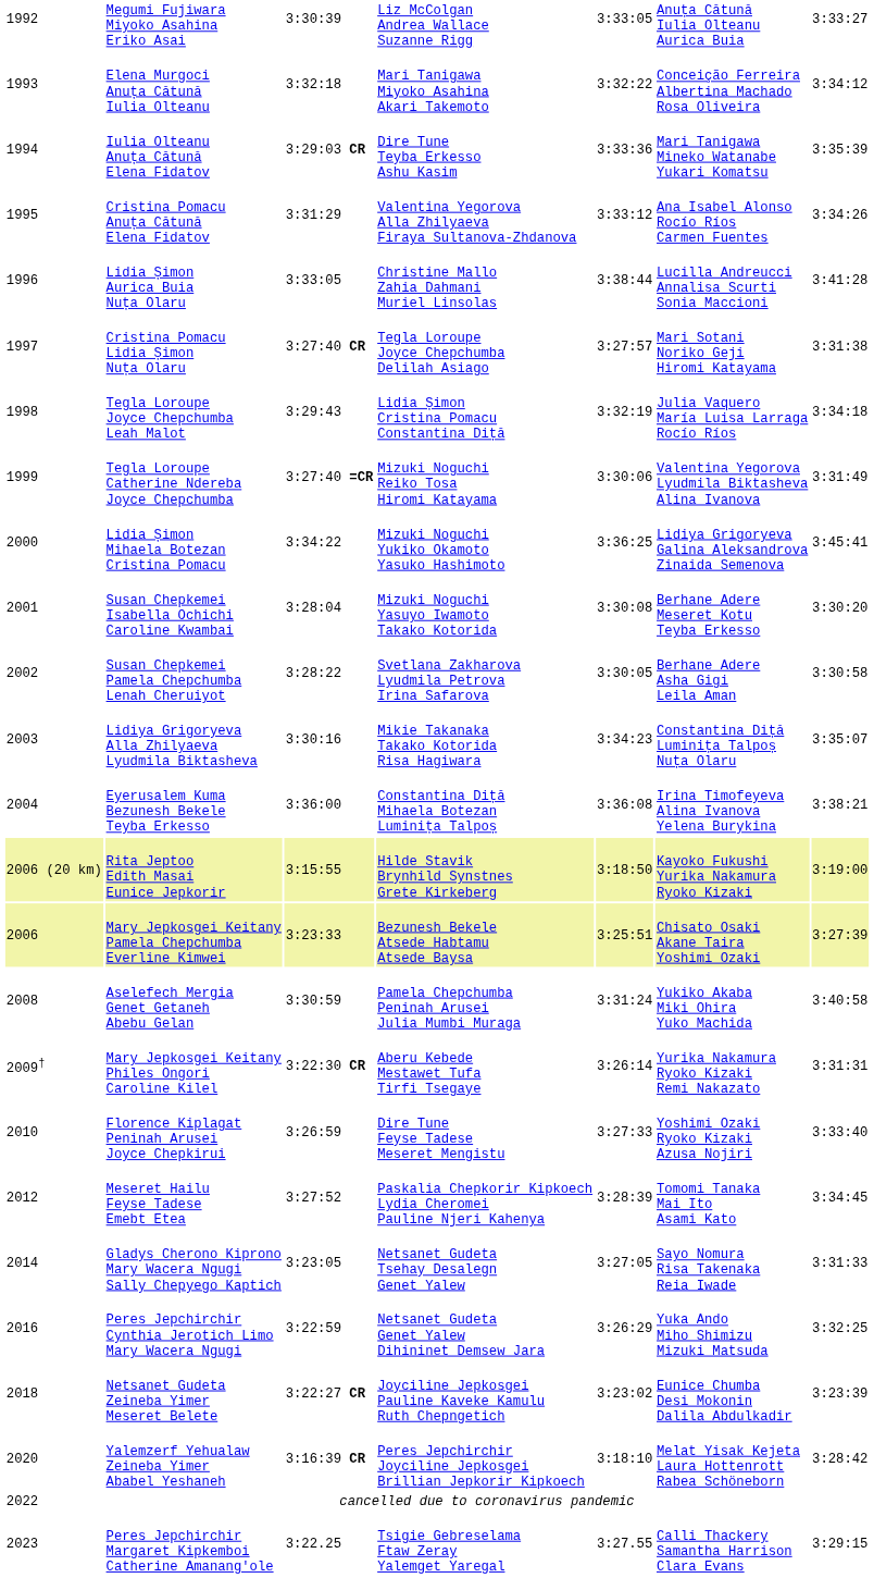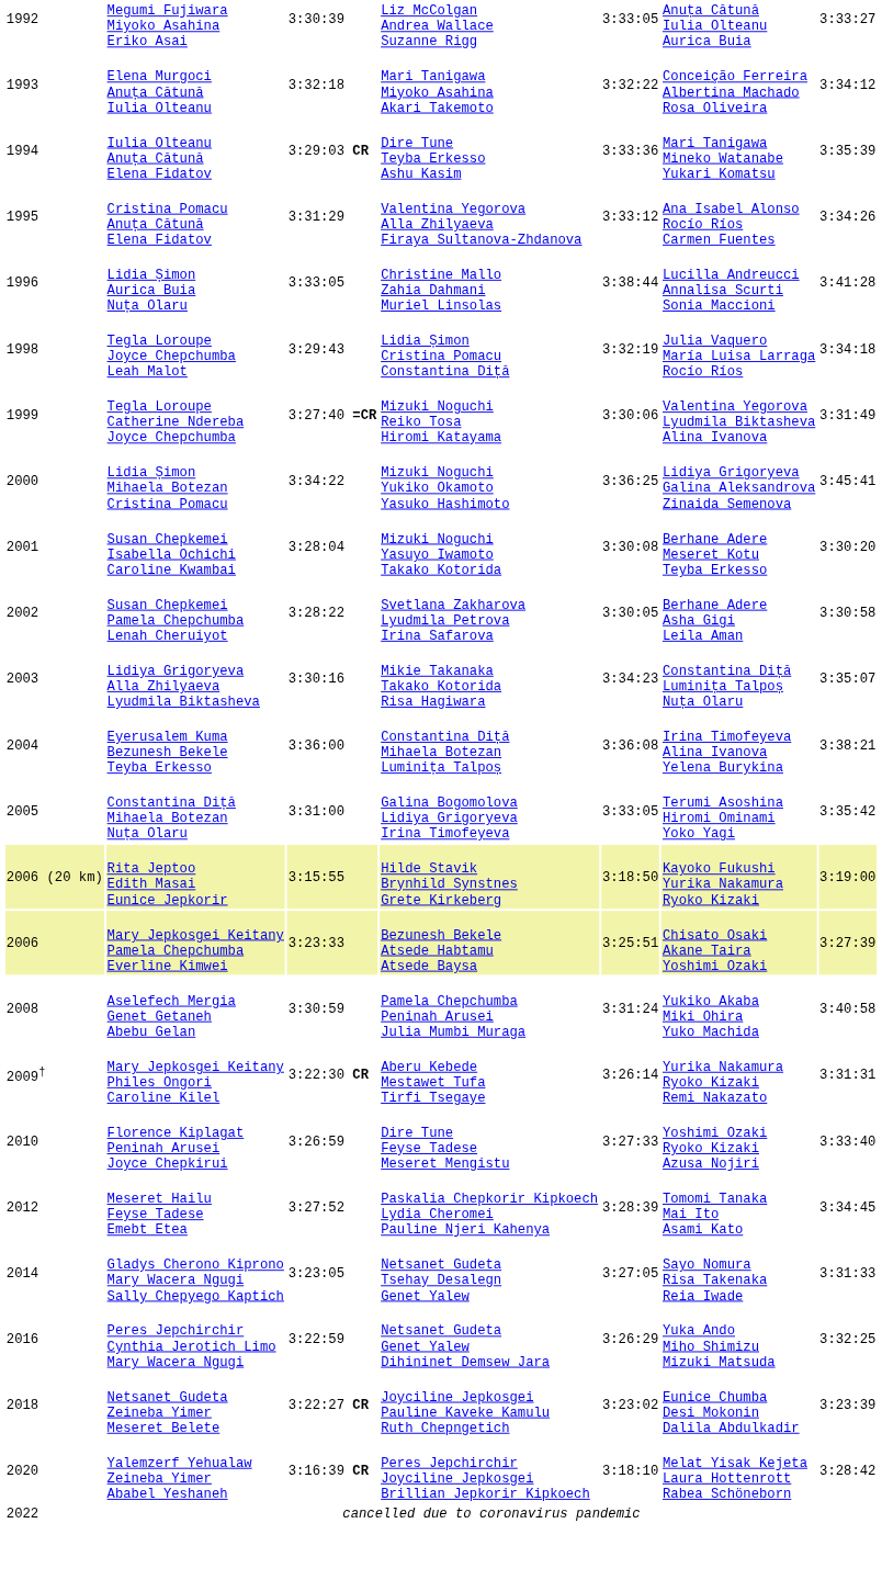 <table>
 <tr>
 <td>1992</td>
 <td> <br><a href='#'>Megumi Fujiwara</a><br><a href='#'>Miyoko Asahina</a><br><a href='#'>Eriko Asai</a></td>
 <td>3:30:39</td>
 <td> <br><a href='#'>Liz McColgan</a><br><a href='#'>Andrea Wallace</a><br><a href='#'>Suzanne Rigg</a></td>
 <td>3:33:05</td>
 <td> <br><a href='#'>Anuța Cătună</a><br><a href='#'>Iulia Olteanu</a><br><a href='#'>Aurica Buia</a></td>
 <td>3:33:27</td>
 </tr>
 <tr>
 <td>1993</td>
 <td> <br><a href='#'>Elena Murgoci</a><br><a href='#'>Anuța Cătună</a><br><a href='#'>Iulia Olteanu</a></td>
 <td>3:32:18</td>
 <td> <br><a href='#'>Mari Tanigawa</a><br><a href='#'>Miyoko Asahina</a><br><a href='#'>Akari Takemoto</a></td>
 <td>3:32:22</td>
 <td> <br><a href='#'>Conceição Ferreira</a><br><a href='#'>Albertina Machado</a><br><a href='#'>Rosa Oliveira</a></td>
 <td>3:34:12</td>
 </tr>
 <tr>
 <td>1994</td>
 <td> <br><a href='#'>Iulia Olteanu</a><br><a href='#'>Anuța Cătună</a><br><a href='#'>Elena Fidatov</a></td>
 <td>3:29:03 <strong>CR</strong></td>
 <td> <br><a href='#'>Dire Tune</a><br><a href='#'>Teyba Erkesso</a><br><a href='#'>Ashu Kasim</a></td>
 <td>3:33:36</td>
 <td> <br><a href='#'>Mari Tanigawa</a><br><a href='#'>Mineko Watanabe</a><br><a href='#'>Yukari Komatsu</a></td>
 <td>3:35:39</td>
 </tr>
 <tr>
 <td>1995</td>
 <td> <br><a href='#'>Cristina Pomacu</a><br><a href='#'>Anuța Cătună</a><br><a href='#'>Elena Fidatov</a></td>
 <td>3:31:29</td>
 <td> <br><a href='#'>Valentina Yegorova</a><br><a href='#'>Alla Zhilyaeva</a><br><a href='#'>Firaya Sultanova-Zhdanova</a></td>
 <td>3:33:12</td>
 <td> <br><a href='#'>Ana Isabel Alonso</a><br><a href='#'>Rocío Ríos</a><br><a href='#'>Carmen Fuentes</a></td>
 <td>3:34:26</td>
 </tr>
 <tr>
 <td>1996</td>
 <td> <br><a href='#'>Lidia Șimon</a><br><a href='#'>Aurica Buia</a><br><a href='#'>Nuța Olaru</a></td>
 <td>3:33:05</td>
 <td> <br><a href='#'>Christine Mallo</a><br><a href='#'>Zahia Dahmani</a><br><a href='#'>Muriel Linsolas</a></td>
 <td>3:38:44</td>
 <td> <br><a href='#'>Lucilla Andreucci</a><br><a href='#'>Annalisa Scurti</a><br><a href='#'>Sonia Maccioni</a></td>
 <td>3:41:28</td>
-</tr>
-<tr>
-<td>1997</td>
-<td> <br><a href='#'>Cristina Pomacu</a><br><a href='#'>Lidia Șimon</a><br><a href='#'>Nuța Olaru</a></td>
-<td>3:27:40 <strong>CR</strong></td>
-<td> <br><a href='#'>Tegla Loroupe</a><br><a href='#'>Joyce Chepchumba</a><br><a href='#'>Delilah Asiago</a></td>
-<td>3:27:57</td>
-<td> <br><a href='#'>Mari Sotani</a><br><a href='#'>Noriko Geji</a><br><a href='#'>Hiromi Katayama</a></td>
-<td>3:31:38</td>
 </tr>
 <tr>
 <td>1998</td>
 <td> <br><a href='#'>Tegla Loroupe</a><br><a href='#'>Joyce Chepchumba</a><br><a href='#'>Leah Malot</a></td>
 <td>3:29:43</td>
 <td> <br><a href='#'>Lidia Șimon</a><br><a href='#'>Cristina Pomacu</a><br><a href='#'>Constantina Diță</a></td>
 <td>3:32:19</td>
 <td> <br><a href='#'>Julia Vaquero</a><br><a href='#'>María Luisa Larraga</a><br><a href='#'>Rocío Ríos</a></td>
 <td>3:34:18</td>
 </tr>
 <tr>
 <td>1999</td>
 <td> <br><a href='#'>Tegla Loroupe</a><br><a href='#'>Catherine Ndereba</a><br><a href='#'>Joyce Chepchumba</a></td>
 <td>3:27:40 <strong>=CR</strong></td>
 <td> <br><a href='#'>Mizuki Noguchi</a><br><a href='#'>Reiko Tosa</a><br><a href='#'>Hiromi Katayama</a></td>
 <td>3:30:06</td>
 <td> <br><a href='#'>Valentina Yegorova</a><br><a href='#'>Lyudmila Biktasheva</a><br><a href='#'>Alina Ivanova</a></td>
 <td>3:31:49</td>
 </tr>
 <tr>
 <td>2000</td>
 <td> <br><a href='#'>Lidia Șimon</a><br><a href='#'>Mihaela Botezan</a><br><a href='#'>Cristina Pomacu</a></td>
 <td>3:34:22</td>
 <td> <br><a href='#'>Mizuki Noguchi</a><br><a href='#'>Yukiko Okamoto</a><br><a href='#'>Yasuko Hashimoto</a></td>
 <td>3:36:25</td>
 <td> <br><a href='#'>Lidiya Grigoryeva</a><br><a href='#'>Galina Aleksandrova</a><br><a href='#'>Zinaida Semenova</a></td>
 <td>3:45:41</td>
 </tr>
 <tr>
 <td>2001</td>
 <td> <br><a href='#'>Susan Chepkemei</a><br><a href='#'>Isabella Ochichi</a><br><a href='#'>Caroline Kwambai</a></td>
 <td>3:28:04</td>
 <td> <br><a href='#'>Mizuki Noguchi</a><br><a href='#'>Yasuyo Iwamoto</a><br><a href='#'>Takako Kotorida</a></td>
 <td>3:30:08</td>
 <td> <br><a href='#'>Berhane Adere</a><br><a href='#'>Meseret Kotu</a><br><a href='#'>Teyba Erkesso</a></td>
 <td>3:30:20</td>
 </tr>
 <tr>
 <td>2002</td>
 <td> <br><a href='#'>Susan Chepkemei</a><br><a href='#'>Pamela Chepchumba</a><br><a href='#'>Lenah Cheruiyot</a></td>
 <td>3:28:22</td>
 <td> <br><a href='#'>Svetlana Zakharova</a><br><a href='#'>Lyudmila Petrova</a><br><a href='#'>Irina Safarova</a></td>
 <td>3:30:05</td>
 <td> <br><a href='#'>Berhane Adere</a><br><a href='#'>Asha Gigi</a><br><a href='#'>Leila Aman</a></td>
 <td>3:30:58</td>
 </tr>
 <tr>
 <td>2003</td>
 <td> <br><a href='#'>Lidiya Grigoryeva</a><br><a href='#'>Alla Zhilyaeva</a><br><a href='#'>Lyudmila Biktasheva</a></td>
 <td>3:30:16</td>
 <td> <br><a href='#'>Mikie Takanaka</a><br><a href='#'>Takako Kotorida</a><br><a href='#'>Risa Hagiwara</a></td>
 <td>3:34:23</td>
 <td> <br><a href='#'>Constantina Diță</a><br><a href='#'>Luminița Talpoș</a><br><a href='#'>Nuța Olaru</a></td>
 <td>3:35:07</td>
 </tr>
 <tr>
 <td>2004</td>
 <td> <br><a href='#'>Eyerusalem Kuma</a><br><a href='#'>Bezunesh Bekele</a><br><a href='#'>Teyba Erkesso</a></td>
 <td>3:36:00</td>
 <td> <br><a href='#'>Constantina Diță</a><br><a href='#'>Mihaela Botezan</a><br><a href='#'>Luminița Talpoș</a></td>
 <td>3:36:08</td>
 <td> <br><a href='#'>Irina Timofeyeva</a><br><a href='#'>Alina Ivanova</a><br><a href='#'>Yelena Burykina</a></td>
 <td>3:38:21</td>
+</tr>
+<tr>
+<td>2005</td>
+<td> <br><a href='#'>Constantina Diță</a><br><a href='#'>Mihaela Botezan</a><br><a href='#'>Nuța Olaru</a></td>
+<td>3:31:00</td>
+<td> <br><a href='#'>Galina Bogomolova</a><br><a href='#'>Lidiya Grigoryeva</a><br><a href='#'>Irina Timofeyeva</a></td>
+<td>3:33:05</td>
+<td> <br><a href='#'>Terumi Asoshina</a><br><a href='#'>Hiromi Ominami</a><br><a href='#'>Yoko Yagi</a></td>
+<td>3:35:42</td>
 </tr>
 <tr bgcolor="#F2F5A9">
 <td>2006 (20 km)</td>
 <td> <br><a href='#'>Rita Jeptoo</a><br><a href='#'>Edith Masai</a><br><a href='#'>Eunice Jepkorir</a></td>
 <td>3:15:55</td>
 <td> <br><a href='#'>Hilde Stavik</a><br><a href='#'>Brynhild Synstnes</a><br><a href='#'>Grete Kirkeberg</a></td>
 <td>3:18:50</td>
 <td> <br><a href='#'>Kayoko Fukushi</a><br><a href='#'>Yurika Nakamura</a><br><a href='#'>Ryoko Kizaki</a></td>
 <td>3:19:00</td>
 </tr>
 <tr bgcolor="#F2F5A9">
 <td>2006</td>
 <td> <br><a href='#'>Mary Jepkosgei Keitany</a><br><a href='#'>Pamela Chepchumba</a><br><a href='#'>Everline Kimwei</a></td>
 <td>3:23:33</td>
 <td> <br><a href='#'>Bezunesh Bekele</a><br><a href='#'>Atsede Habtamu</a><br><a href='#'>Atsede Baysa</a></td>
 <td>3:25:51</td>
 <td> <br><a href='#'>Chisato Osaki</a><br><a href='#'>Akane Taira</a><br><a href='#'>Yoshimi Ozaki</a></td>
 <td>3:27:39</td>
 </tr>
 <tr>
 <td>2008</td>
 <td> <br><a href='#'>Aselefech Mergia</a><br><a href='#'>Genet Getaneh</a><br><a href='#'>Abebu Gelan</a></td>
 <td>3:30:59</td>
 <td> <br><a href='#'>Pamela Chepchumba</a><br><a href='#'>Peninah Arusei</a><br><a href='#'>Julia Mumbi Muraga</a></td>
 <td>3:31:24</td>
 <td> <br><a href='#'>Yukiko Akaba</a><br><a href='#'>Miki Ohira</a><br><a href='#'>Yuko Machida</a></td>
 <td>3:40:58</td>
 </tr>
 <tr>
 <td>2009<sup>†</sup></td>
 <td> <br><a href='#'>Mary Jepkosgei Keitany</a><br><a href='#'>Philes Ongori</a><br><a href='#'>Caroline Kilel</a></td>
 <td>3:22:30 <strong>CR</strong></td>
 <td> <br><a href='#'>Aberu Kebede</a><br><a href='#'>Mestawet Tufa</a><br><a href='#'>Tirfi Tsegaye</a></td>
 <td>3:26:14</td>
 <td> <br> <a href='#'>Yurika Nakamura</a><br><a href='#'>Ryoko Kizaki</a><br><a href='#'>Remi Nakazato</a></td>
 <td>3:31:31</td>
 </tr>
 <tr>
 <td>2010</td>
 <td> <br><a href='#'>Florence Kiplagat</a><br><a href='#'>Peninah Arusei</a><br><a href='#'>Joyce Chepkirui</a></td>
 <td>3:26:59</td>
 <td> <br><a href='#'>Dire Tune</a><br><a href='#'>Feyse Tadese</a><br><a href='#'>Meseret Mengistu</a></td>
 <td>3:27:33</td>
 <td> <br><a href='#'>Yoshimi Ozaki</a><br><a href='#'>Ryoko Kizaki</a><br><a href='#'>Azusa Nojiri</a></td>
 <td>3:33:40</td>
 </tr>
 <tr>
 <td>2012</td>
 <td> <br><a href='#'>Meseret Hailu</a><br><a href='#'>Feyse Tadese</a><br><a href='#'>Emebt Etea</a></td>
 <td>3:27:52</td>
 <td> <br><a href='#'>Paskalia Chepkorir Kipkoech</a><br><a href='#'>Lydia Cheromei</a><br><a href='#'>Pauline Njeri Kahenya</a></td>
 <td>3:28:39</td>
 <td> <br><a href='#'>Tomomi Tanaka</a><br><a href='#'>Mai Ito</a><br><a href='#'>Asami Kato</a></td>
 <td>3:34:45</td>
 </tr>
 <tr>
 <td>2014</td>
 <td> <br><a href='#'>Gladys Cherono Kiprono</a><br><a href='#'>Mary Wacera Ngugi</a><br><a href='#'>Sally Chepyego Kaptich</a></td>
 <td>3:23:05</td>
 <td> <br><a href='#'>Netsanet Gudeta</a><br><a href='#'>Tsehay Desalegn</a><br><a href='#'>Genet Yalew</a></td>
 <td>3:27:05</td>
 <td> <br><a href='#'>Sayo Nomura</a><br><a href='#'>Risa Takenaka</a><br><a href='#'>Reia Iwade</a></td>
 <td>3:31:33</td>
 </tr>
 <tr>
 <td>2016</td>
 <td> <br><a href='#'>Peres Jepchirchir</a><br><a href='#'>Cynthia Jerotich Limo</a><br><a href='#'>Mary Wacera Ngugi</a></td>
 <td>3:22:59</td>
 <td> <br><a href='#'>Netsanet Gudeta</a><br><a href='#'>Genet Yalew</a><br><a href='#'>Dihininet Demsew Jara</a></td>
 <td>3:26:29</td>
 <td> <br><a href='#'>Yuka Ando</a><br><a href='#'>Miho Shimizu</a><br><a href='#'>Mizuki Matsuda</a></td>
 <td>3:32:25</td>
 </tr>
 <tr>
 <td>2018</td>
 <td> <br><a href='#'>Netsanet Gudeta</a><br><a href='#'>Zeineba Yimer</a><br><a href='#'>Meseret Belete</a></td>
 <td>3:22:27 <strong>CR</strong></td>
 <td> <br><a href='#'>Joyciline Jepkosgei</a><br><a href='#'>Pauline Kaveke Kamulu</a><br><a href='#'>Ruth Chepngetich</a></td>
 <td>3:23:02</td>
 <td> <br><a href='#'>Eunice Chumba</a><br><a href='#'>Desi Mokonin</a><br><a href='#'>Dalila Abdulkadir</a></td>
 <td>3:23:39</td>
 </tr>
 <tr>
 <td>2020</td>
 <td> <br><a href='#'>Yalemzerf Yehualaw</a><br><a href='#'>Zeineba Yimer</a><br><a href='#'>Ababel Yeshaneh</a></td>
 <td>3:16:39 <strong>CR</strong></td>
 <td> <br><a href='#'>Peres Jepchirchir</a><br><a href='#'>Joyciline Jepkosgei</a><br><a href='#'>Brillian Jepkorir Kipkoech</a></td>
 <td>3:18:10</td>
 <td> <br><a href='#'>Melat Yisak Kejeta</a><br><a href='#'>Laura Hottenrott</a><br><a href='#'>Rabea Schöneborn</a></td>
 <td>3:28:42</td>
 </tr>
 <tr>
 <td>2022</td>
 <td colspan="6" align="center" data-sort-value=""><em>cancelled due to coronavirus pandemic</em></td>
 </tr>
-<tr>
-<td>2023</td>
-<td> <br><a href='#'>Peres Jepchirchir</a><br><a href='#'>Margaret Kipkemboi</a><br><a href='#'>Catherine Amanang'ole</a></td>
-<td>3:22.25</td>
-<td> <br><a href='#'>Tsigie Gebreselama</a><br><a href='#'>Ftaw Zeray</a><br><a href='#'>Yalemget Yaregal</a></td>
-<td>3:27.55</td>
-<td> <br><a href='#'>Calli Thackery</a><br><a href='#'>Samantha Harrison</a><br><a href='#'>Clara Evans</a></td>
-<td>3:29:15</td>
-</tr>
 </table>
